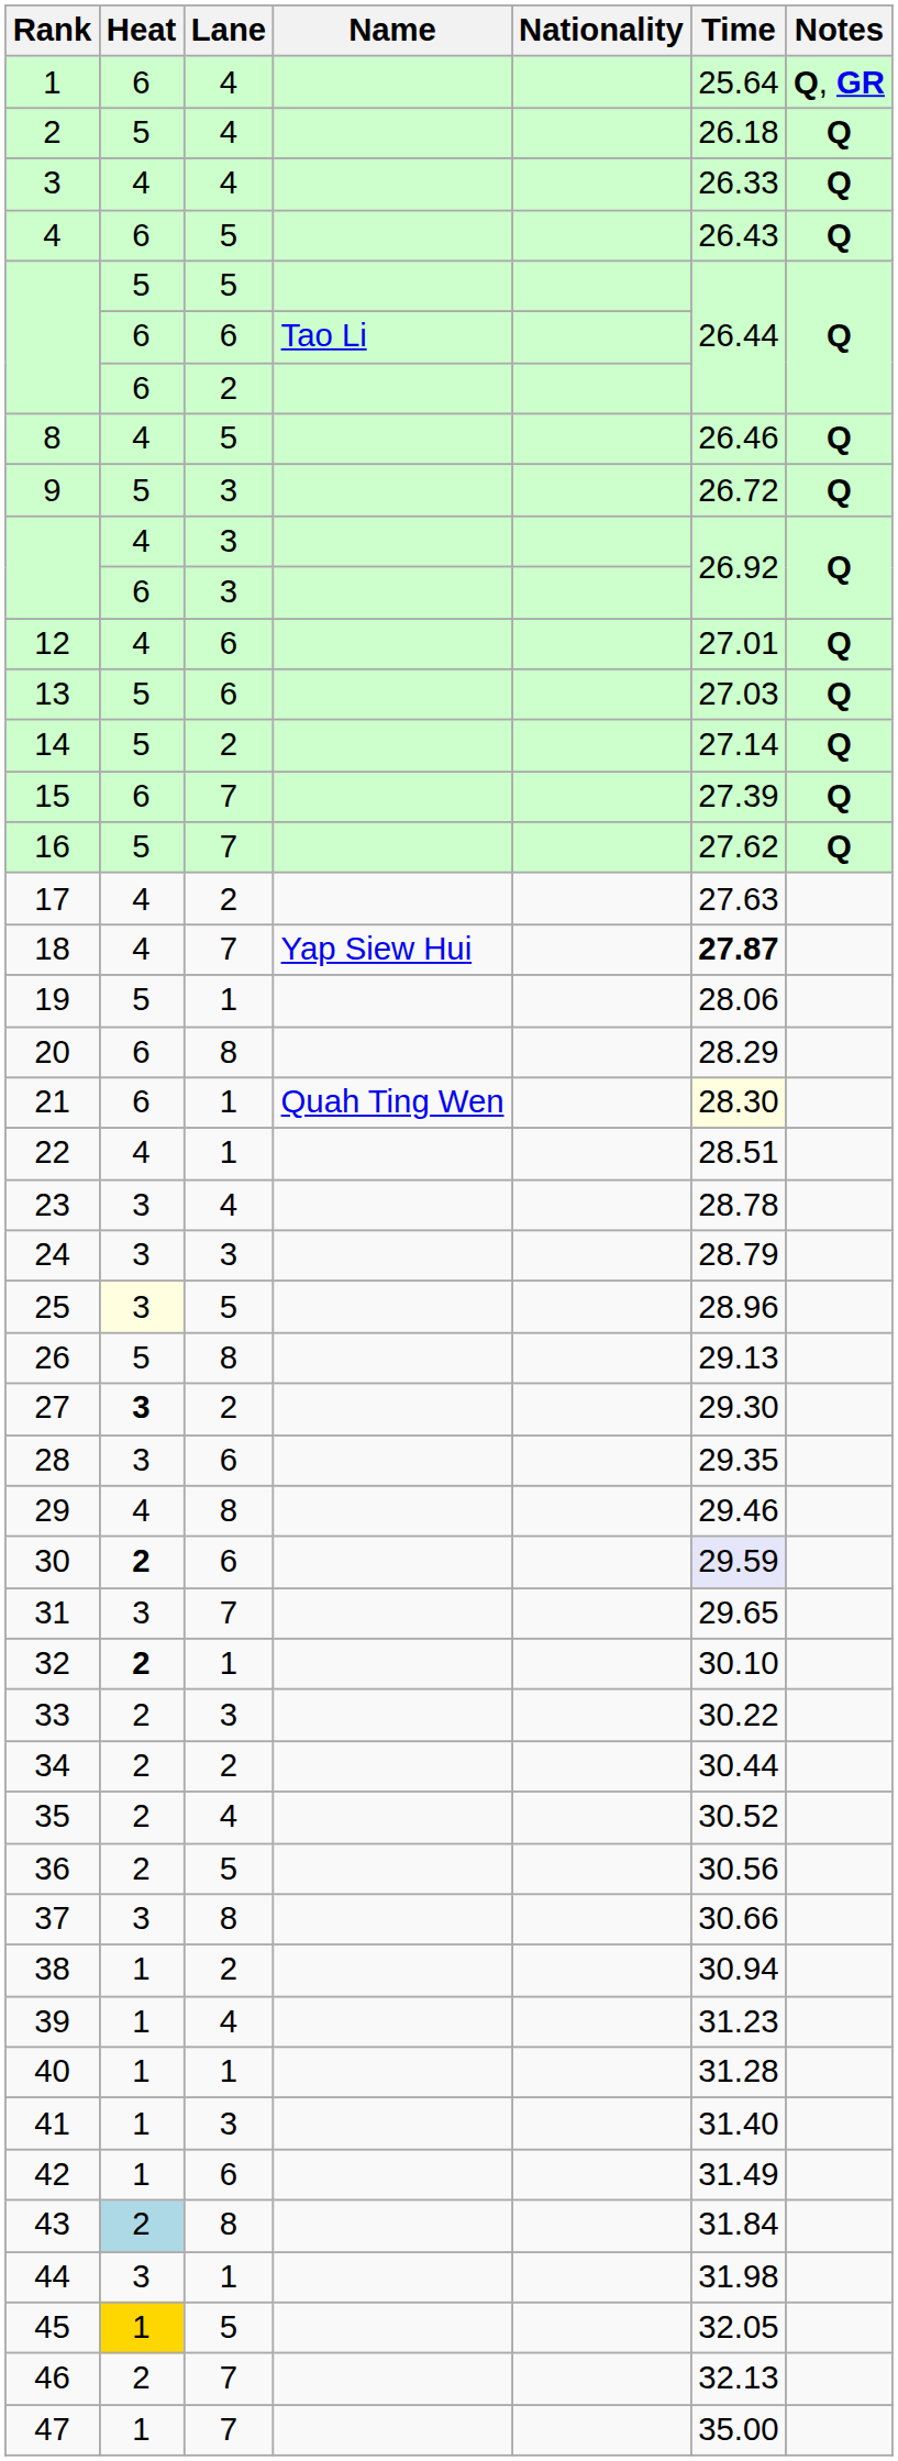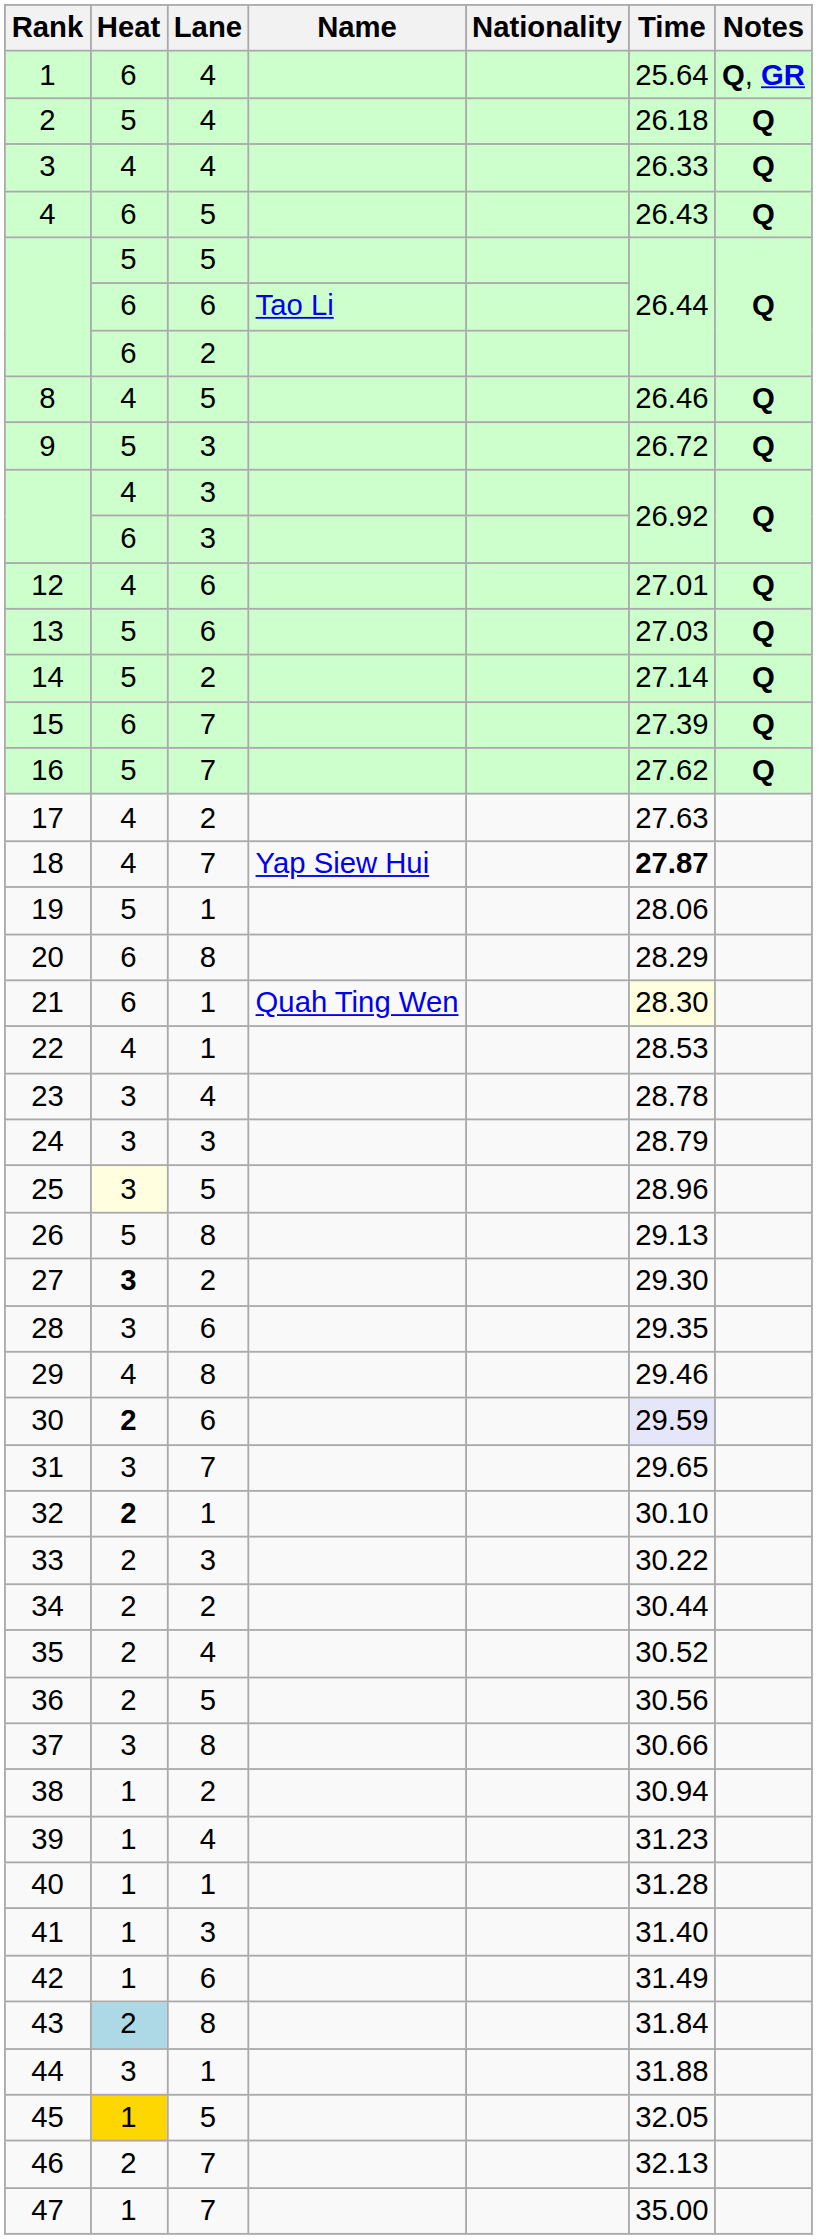 <table class="wikitable sortable" style="text-align:center">
 <tr>
 <th data-sort-type="number">Rank</th>
 <th>Heat</th>
 <th>Lane</th>
 <th>Name</th>
 <th>Nationality</th>
 <th>Time</th>
 <th>Notes</th>
 </tr>
 <tr bgcolor=ccffcc>
 <td>1</td>
 <td>6</td>
 <td>4</td>
 <td align=left></td>
 <td align=left></td>
 <td>25.64</td>
 <td><strong>Q</strong>, <strong><a href='#'>GR</a></strong></td>
 </tr>
 <tr bgcolor=ccffcc>
 <td>2</td>
 <td>5</td>
 <td>4</td>
 <td align=left></td>
 <td align=left></td>
 <td>26.18</td>
 <td><strong>Q</strong></td>
 </tr>
 <tr bgcolor=ccffcc>
 <td>3</td>
 <td>4</td>
 <td>4</td>
 <td align=left></td>
 <td align=left></td>
 <td>26.33</td>
 <td><strong>Q</strong></td>
 </tr>
 <tr bgcolor=ccffcc>
 <td>4</td>
 <td>6</td>
 <td>5</td>
 <td align=left></td>
 <td align=left></td>
 <td>26.43</td>
 <td><strong>Q</strong></td>
 </tr>
 <tr bgcolor=ccffcc>
 <td rowspan=3></td>
 <td>5</td>
 <td>5</td>
 <td align=left></td>
 <td align=left></td>
 <td rowspan=3>26.44</td>
 <td rowspan=3><strong>Q</strong></td>
 </tr>
 <tr bgcolor=ccffcc>
 <td>6</td>
 <td>6</td>
 <td align=left><a href='#'>Tao Li</a></td>
 <td align=left></td>
 </tr>
 <tr bgcolor=ccffcc>
 <td>6</td>
 <td>2</td>
 <td align=left></td>
 <td align=left></td>
 </tr>
 <tr bgcolor=ccffcc>
 <td>8</td>
 <td>4</td>
 <td>5</td>
 <td align=left></td>
 <td align=left></td>
 <td>26.46</td>
 <td><strong>Q</strong></td>
 </tr>
 <tr bgcolor=ccffcc>
 <td>9</td>
 <td>5</td>
 <td>3</td>
 <td align=left></td>
 <td align=left></td>
 <td>26.72</td>
 <td><strong>Q</strong></td>
 </tr>
 <tr bgcolor=ccffcc>
 <td rowspan=2></td>
 <td>4</td>
 <td>3</td>
 <td align=left></td>
 <td align=left></td>
 <td rowspan=2>26.92</td>
 <td rowspan=2><strong>Q</strong></td>
 </tr>
 <tr bgcolor=ccffcc>
 <td>6</td>
 <td>3</td>
 <td align=left></td>
 <td align=left></td>
 </tr>
 <tr bgcolor=ccffcc>
 <td>12</td>
 <td>4</td>
 <td>6</td>
 <td align=left></td>
 <td align=left></td>
 <td>27.01</td>
 <td><strong>Q</strong></td>
 </tr>
 <tr bgcolor=ccffcc>
 <td>13</td>
 <td>5</td>
 <td>6</td>
 <td align=left></td>
 <td align=left></td>
 <td>27.03</td>
 <td><strong>Q</strong></td>
 </tr>
 <tr bgcolor=ccffcc>
 <td>14</td>
 <td>5</td>
 <td>2</td>
 <td align=left></td>
 <td align=left></td>
 <td>27.14</td>
 <td><strong>Q</strong></td>
 </tr>
 <tr bgcolor=ccffcc>
 <td>15</td>
 <td>6</td>
 <td>7</td>
 <td align=left></td>
 <td align=left></td>
 <td>27.39</td>
 <td><strong>Q</strong></td>
 </tr>
 <tr bgcolor=ccffcc>
 <td>16</td>
 <td>5</td>
 <td>7</td>
 <td align=left></td>
 <td align=left></td>
 <td>27.62</td>
 <td><strong>Q</strong></td>
 </tr>
 <tr>
 <td>17</td>
 <td>4</td>
 <td>2</td>
 <td align=left></td>
 <td align=left></td>
 <td>27.63</td>
 <td></td>
 </tr>
 <tr>
 <td>18</td>
 <td>4</td>
 <td>7</td>
 <td align=left><a href='#'>Yap Siew Hui</a></td>
 <td align=left></td>
 <td><strong>27.87</strong></td>
 <td></td>
 </tr>
 <tr>
 <td>19</td>
 <td>5</td>
 <td>1</td>
 <td align=left></td>
 <td align=left></td>
 <td>28.06</td>
 <td></td>
 </tr>
 <tr>
 <td>20</td>
 <td>6</td>
 <td>8</td>
 <td align=left></td>
 <td align=left></td>
 <td>28.29</td>
 <td></td>
 </tr>
 <tr>
 <td>21</td>
 <td>6</td>
 <td>1</td>
 <td align=left><a href='#'>Quah Ting Wen</a></td>
 <td align=left></td>
 <td style="background: lightyellow;">28.30</td>
 <td></td>
 </tr>
 <tr>
 <td>22</td>
 <td>4</td>
 <td>1</td>
 <td align=left></td>
 <td align=left></td>
-<td>28.51</td>
+<td>28.53</td>
 <td></td>
 </tr>
 <tr>
 <td>23</td>
 <td>3</td>
 <td>4</td>
 <td align=left></td>
 <td align=left></td>
 <td>28.78</td>
 <td></td>
 </tr>
 <tr>
 <td>24</td>
 <td>3</td>
 <td>3</td>
 <td align=left></td>
 <td align=left></td>
 <td>28.79</td>
 <td></td>
 </tr>
 <tr>
 <td>25</td>
 <td style="background: lightyellow;">3</td>
 <td>5</td>
 <td align=left></td>
 <td align=left></td>
 <td>28.96</td>
 <td></td>
 </tr>
 <tr>
 <td>26</td>
 <td>5</td>
 <td>8</td>
 <td align=left></td>
 <td align=left></td>
 <td>29.13</td>
 <td></td>
 </tr>
 <tr>
 <td>27</td>
 <td><strong>3</strong></td>
 <td>2</td>
 <td align=left></td>
 <td align=left></td>
 <td>29.30</td>
 <td></td>
 </tr>
 <tr>
 <td>28</td>
 <td>3</td>
 <td>6</td>
 <td align=left></td>
 <td align=left></td>
 <td>29.35</td>
 <td></td>
 </tr>
 <tr>
 <td>29</td>
 <td>4</td>
 <td>8</td>
 <td align=left></td>
 <td align=left></td>
 <td>29.46</td>
 <td></td>
 </tr>
 <tr>
 <td>30</td>
 <td><strong>2</strong></td>
 <td>6</td>
 <td align=left></td>
 <td align=left></td>
 <td style="background: lavender;">29.59</td>
 <td></td>
 </tr>
 <tr>
 <td>31</td>
 <td>3</td>
 <td>7</td>
 <td align=left></td>
 <td align=left></td>
 <td>29.65</td>
 <td></td>
 </tr>
 <tr>
 <td>32</td>
 <td><strong>2</strong></td>
 <td>1</td>
 <td align=left></td>
 <td align=left></td>
 <td>30.10</td>
 <td></td>
 </tr>
 <tr>
 <td>33</td>
 <td>2</td>
 <td>3</td>
 <td align=left></td>
 <td align=left></td>
 <td>30.22</td>
 <td></td>
 </tr>
 <tr>
 <td>34</td>
 <td>2</td>
 <td>2</td>
 <td align=left></td>
 <td align=left></td>
 <td>30.44</td>
 <td></td>
 </tr>
 <tr>
 <td>35</td>
 <td>2</td>
 <td>4</td>
 <td align=left></td>
 <td align=left></td>
 <td>30.52</td>
 <td></td>
 </tr>
 <tr>
 <td>36</td>
 <td>2</td>
 <td>5</td>
 <td align=left></td>
 <td align=left></td>
 <td>30.56</td>
 <td></td>
 </tr>
 <tr>
 <td>37</td>
 <td>3</td>
 <td>8</td>
 <td align=left></td>
 <td align=left></td>
 <td>30.66</td>
 <td></td>
 </tr>
 <tr>
 <td>38</td>
 <td>1</td>
 <td>2</td>
 <td align=left></td>
 <td align=left></td>
 <td>30.94</td>
 <td></td>
 </tr>
 <tr>
 <td>39</td>
 <td>1</td>
 <td>4</td>
 <td align=left></td>
 <td align=left></td>
 <td>31.23</td>
 <td></td>
 </tr>
 <tr>
 <td>40</td>
 <td>1</td>
 <td>1</td>
 <td align=left></td>
 <td align=left></td>
 <td>31.28</td>
 <td></td>
 </tr>
 <tr>
 <td>41</td>
 <td>1</td>
 <td>3</td>
 <td align=left></td>
 <td align=left></td>
 <td>31.40</td>
 <td></td>
 </tr>
 <tr>
 <td>42</td>
 <td>1</td>
 <td>6</td>
 <td align=left></td>
 <td align=left></td>
 <td>31.49</td>
 <td></td>
 </tr>
 <tr>
 <td>43</td>
 <td style="background: lightblue;">2</td>
 <td>8</td>
 <td align=left></td>
 <td align=left></td>
 <td>31.84</td>
 <td></td>
 </tr>
 <tr>
 <td>44</td>
 <td>3</td>
 <td>1</td>
 <td align=left></td>
 <td align=left></td>
-<td>31.98</td>
+<td>31.88</td>
 <td></td>
 </tr>
 <tr>
 <td>45</td>
 <td style="background: gold;">1</td>
 <td>5</td>
 <td align=left></td>
 <td align=left></td>
 <td>32.05</td>
 <td></td>
 </tr>
 <tr>
 <td>46</td>
 <td>2</td>
 <td>7</td>
 <td align=left></td>
 <td align=left></td>
 <td>32.13</td>
 <td></td>
 </tr>
 <tr>
 <td>47</td>
 <td>1</td>
 <td>7</td>
 <td align=left></td>
 <td align=left></td>
 <td>35.00</td>
 <td></td>
 </tr>
 </table>
